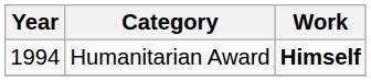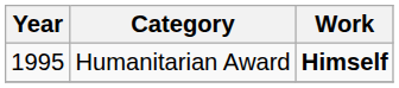 <table class="wikitable unsortable">
 <tr>
 <th>Year</th>
 <th>Category</th>
 <th>Work</th>
 </tr>
 <tr>
-<td>1994</td>
+<td>1995</td>
 <td>Humanitarian Award</td>
 <td><strong>Himself</strong></td>
 </tr>
 <tr>
 </tr>
 </table>
